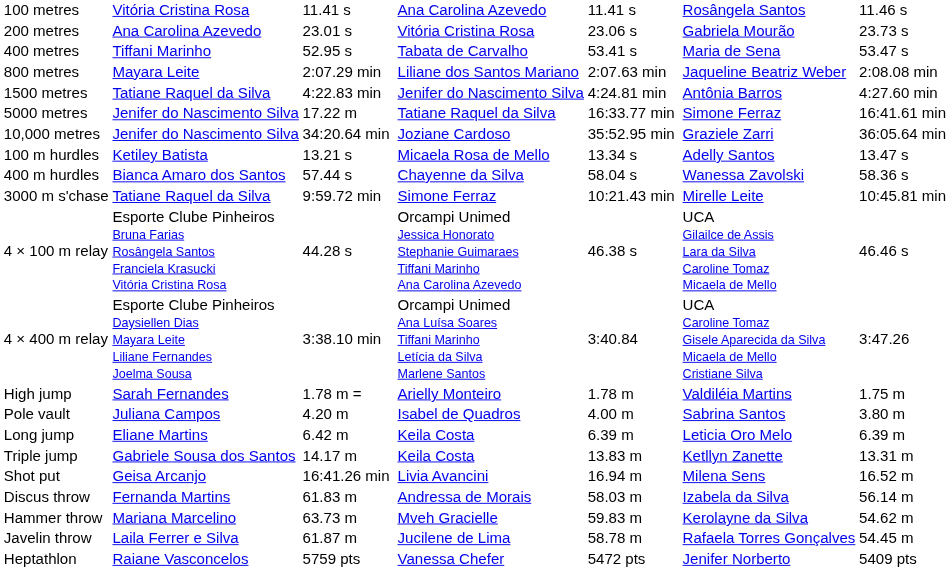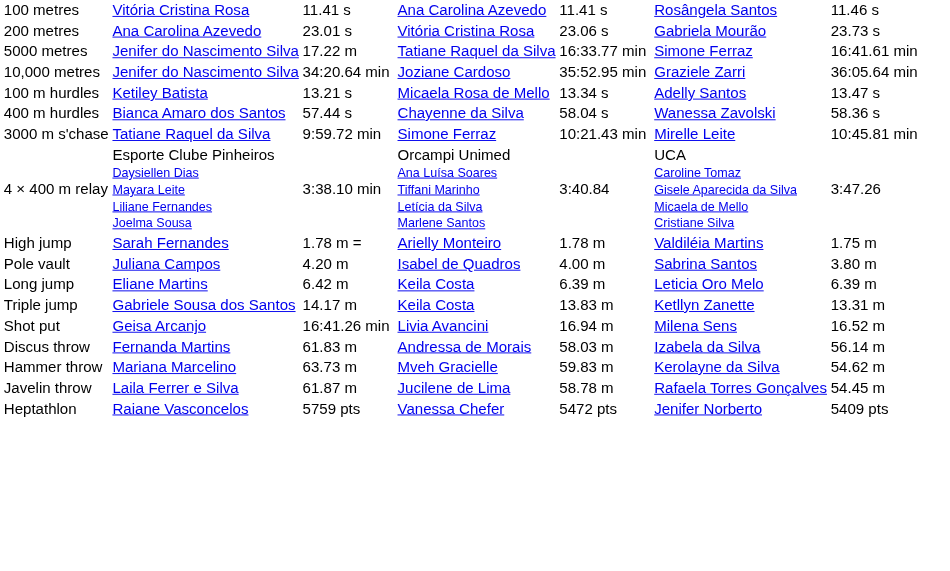 <table>
 <tr>
 <td>100 metres</td>
 <td><a href='#'>Vitória Cristina Rosa</a></td>
 <td>11.41 s</td>
 <td><a href='#'>Ana Carolina Azevedo</a></td>
 <td>11.41 s</td>
 <td><a href='#'>Rosângela Santos</a></td>
 <td>11.46 s </td>
 </tr>
 <tr>
 <td>200 metres</td>
 <td><a href='#'>Ana Carolina Azevedo</a></td>
 <td>23.01 s </td>
 <td><a href='#'>Vitória Cristina Rosa</a></td>
 <td>23.06 s </td>
 <td><a href='#'>Gabriela Mourão</a></td>
 <td>23.73 s</td>
-</tr>
-<tr>
-<td>400 metres</td>
-<td><a href='#'>Tiffani Marinho</a></td>
-<td>52.95 s</td>
-<td><a href='#'>Tabata de Carvalho</a></td>
-<td>53.41 s</td>
-<td><a href='#'>Maria de Sena</a></td>
-<td>53.47 s </td>
-</tr>
-<tr>
-<td>800 metres</td>
-<td><a href='#'>Mayara Leite</a></td>
-<td>2:07.29 min </td>
-<td><a href='#'>Liliane dos Santos Mariano</a></td>
-<td>2:07.63 min </td>
-<td><a href='#'>Jaqueline Beatriz Weber</a></td>
-<td>2:08.08 min </td>
-</tr>
-<tr>
-<td>1500 metres</td>
-<td><a href='#'>Tatiane Raquel da Silva</a></td>
-<td>4:22.83 min </td>
-<td><a href='#'>Jenifer do Nascimento Silva</a></td>
-<td>4:24.81 min </td>
-<td><a href='#'>Antônia Barros</a></td>
-<td>4:27.60 min </td>
 </tr>
 <tr>
 <td>5000 metres</td>
 <td><a href='#'>Jenifer do Nascimento Silva</a></td>
 <td>17.22 m</td>
 <td><a href='#'>Tatiane Raquel da Silva</a></td>
 <td>16:33.77 min </td>
 <td><a href='#'>Simone Ferraz</a></td>
 <td>16:41.61 min </td>
 </tr>
 <tr>
 <td>10,000 metres</td>
 <td><a href='#'>Jenifer do Nascimento Silva</a></td>
 <td>34:20.64 min </td>
 <td><a href='#'>Joziane Cardoso</a></td>
 <td>35:52.95 min </td>
 <td><a href='#'>Graziele Zarri</a></td>
 <td>36:05.64 min </td>
 </tr>
 <tr>
 <td>100 m hurdles</td>
 <td><a href='#'>Ketiley Batista</a></td>
 <td>13.21 s </td>
 <td><a href='#'>Micaela Rosa de Mello</a></td>
 <td>13.34 s </td>
 <td><a href='#'>Adelly Santos</a></td>
 <td>13.47 s</td>
 </tr>
 <tr>
 <td>400 m hurdles</td>
 <td><a href='#'>Bianca Amaro dos Santos</a></td>
 <td>57.44 s</td>
 <td><a href='#'>Chayenne da Silva</a></td>
 <td>58.04 s </td>
 <td><a href='#'>Wanessa Zavolski</a></td>
 <td>58.36 s</td>
 </tr>
 <tr>
 <td>3000 m s'chase</td>
 <td><a href='#'>Tatiane Raquel da Silva</a></td>
 <td>9:59.72 min </td>
 <td><a href='#'>Simone Ferraz</a></td>
 <td>10:21.43 min </td>
 <td><a href='#'>Mirelle Leite</a></td>
 <td>10:45.81 min </td>
-</tr>
-<tr>
-<td>4 × 100 m relay</td>
-<td>Esporte Clube Pinheiros<br><small><a href='#'>Bruna Farias</a><br><a href='#'>Rosângela Santos</a><br><a href='#'>Franciela Krasucki</a><br><a href='#'>Vitória Cristina Rosa</a></small></td>
-<td>44.28 s</td>
-<td>Orcampi Unimed<br><small><a href='#'>Jessica Honorato</a><br><a href='#'>Stephanie Guimaraes</a><br><a href='#'>Tiffani Marinho</a><br><a href='#'>Ana Carolina Azevedo</a></small></td>
-<td>46.38 s</td>
-<td>UCA<br><small><a href='#'>Gilailce de Assis</a><br><a href='#'>Lara da Silva</a><br><a href='#'>Caroline Tomaz</a><br><a href='#'>Micaela de Mello</a></small></td>
-<td>46.46 s</td>
 </tr>
 <tr>
 <td>4 × 400 m relay</td>
 <td>Esporte Clube Pinheiros<br><small><a href='#'>Daysiellen  Dias</a><br><a href='#'>Mayara Leite</a><br><a href='#'>Liliane Fernandes</a><br><a href='#'>Joelma Sousa</a></small></td>
 <td>3:38.10 min</td>
 <td>Orcampi Unimed<br><small><a href='#'>Ana Luísa Soares</a><br><a href='#'>Tiffani Marinho</a><br><a href='#'>Letícia da Silva</a><br><a href='#'>Marlene Santos</a></small></td>
 <td>3:40.84</td>
 <td>UCA<br><small><a href='#'>Caroline Tomaz</a><br><a href='#'>Gisele Aparecida da Silva</a><br><a href='#'>Micaela de Mello</a><br><a href='#'>Cristiane Silva</a></small></td>
 <td>3:47.26</td>
 </tr>
 <tr>
 <td>High jump</td>
 <td><a href='#'>Sarah Fernandes</a></td>
 <td>1.78 m =</td>
 <td><a href='#'>Arielly Monteiro</a></td>
 <td>1.78 m </td>
 <td><a href='#'>Valdiléia Martins</a></td>
 <td>1.75 m</td>
 </tr>
 <tr>
 <td>Pole vault</td>
 <td><a href='#'>Juliana Campos</a></td>
 <td>4.20 m</td>
 <td><a href='#'>Isabel de Quadros</a></td>
 <td>4.00 m </td>
 <td><a href='#'>Sabrina Santos</a></td>
 <td>3.80 m </td>
 </tr>
 <tr>
 <td>Long jump</td>
 <td><a href='#'>Eliane Martins</a></td>
 <td>6.42 m</td>
 <td><a href='#'>Keila Costa</a></td>
 <td>6.39 m </td>
 <td><a href='#'>Leticia Oro Melo</a></td>
 <td>6.39 m </td>
 </tr>
 <tr>
 <td>Triple jump</td>
 <td><a href='#'>Gabriele Sousa dos Santos</a></td>
 <td>14.17 m </td>
 <td><a href='#'>Keila Costa</a></td>
 <td>13.83 m</td>
 <td><a href='#'>Ketllyn Zanette</a></td>
 <td>13.31 m </td>
 </tr>
 <tr>
 <td>Shot put</td>
 <td><a href='#'>Geisa Arcanjo</a></td>
 <td>16:41.26 min </td>
 <td><a href='#'>Livia Avancini</a></td>
 <td>16.94 m </td>
 <td><a href='#'>Milena Sens</a></td>
 <td>16.52 m </td>
 </tr>
 <tr>
 <td>Discus throw</td>
 <td><a href='#'>Fernanda Martins</a></td>
 <td>61.83 m</td>
 <td><a href='#'>Andressa de Morais</a></td>
 <td>58.03 m</td>
 <td><a href='#'>Izabela da Silva</a></td>
 <td>56.14 m</td>
 </tr>
 <tr>
 <td>Hammer throw</td>
 <td><a href='#'>Mariana Marcelino</a></td>
 <td>63.73 m </td>
 <td><a href='#'>Mveh Gracielle</a></td>
 <td>59.83 m </td>
 <td><a href='#'>Kerolayne da Silva</a></td>
 <td>54.62 m </td>
 </tr>
 <tr>
 <td>Javelin throw</td>
 <td><a href='#'>Laila Ferrer e Silva</a></td>
 <td>61.87 m </td>
 <td><a href='#'>Jucilene de Lima</a></td>
 <td>58.78 m</td>
 <td><a href='#'>Rafaela Torres Gonçalves</a></td>
 <td>54.45 m</td>
 </tr>
 <tr>
 <td>Heptathlon</td>
 <td><a href='#'>Raiane Vasconcelos</a></td>
 <td>5759 pts </td>
 <td><a href='#'>Vanessa Chefer</a></td>
 <td>5472 pts </td>
 <td><a href='#'>Jenifer Norberto</a></td>
 <td>5409 pts </td>
 </tr>
 </table>
